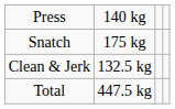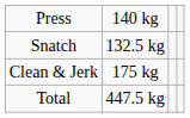 <table class = "wikitable" style="text-align:center;">
 <tr>
 <td>Press</td>
 <td>140 kg</td>
 <td align=left></td>
 <td></td>
 </tr>
 <tr>
 <td>Snatch</td>
-<td>175 kg</td>
+<td>132.5 kg</td>
 <td align=left></td>
 <td></td>
 </tr>
 <tr>
 <td>Clean & Jerk</td>
-<td>132.5 kg</td>
+<td>175 kg</td>
 <td align=left></td>
 <td></td>
 </tr>
 <tr>
 <td>Total</td>
 <td>447.5 kg</td>
 <td align=left></td>
 <td></td>
 </tr>
 </table>
